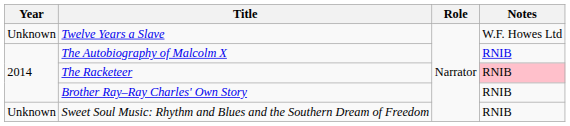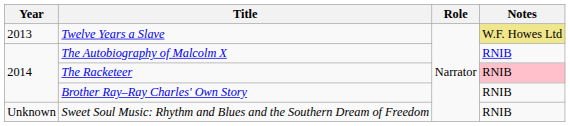 <table class="wikitable">
 <tr>
 <th>Year</th>
 <th>Title</th>
 <th>Role</th>
 <th>Notes</th>
 </tr>
 <tr>
-<td>Unknown</td>
+<td>2013</td>
 <td><em><a href='#'>Twelve Years a Slave</a></em></td>
 <td rowspan="5">Narrator</td>
-<td>W.F. Howes Ltd</td>
+<td style="background: khaki;">W.F. Howes Ltd</td>
 </tr>
 <tr>
 <td rowspan="3">2014</td>
 <td><em><a href='#'>The Autobiography of Malcolm X</a></em></td>
 <td><a href='#'>RNIB</a></td>
 </tr>
 <tr>
 <td><em><a href='#'>The Racketeer</a></em></td>
 <td style="background: pink;">RNIB</td>
 </tr>
 <tr>
 <td><em><a href='#'>Brother Ray–Ray Charles' Own Story</a></em></td>
 <td>RNIB</td>
 </tr>
 <tr>
 <td>Unknown</td>
 <td><em>Sweet Soul Music: Rhythm and Blues and the Southern Dream of Freedom</em></td>
 <td>RNIB</td>
 </tr>
 </table>
